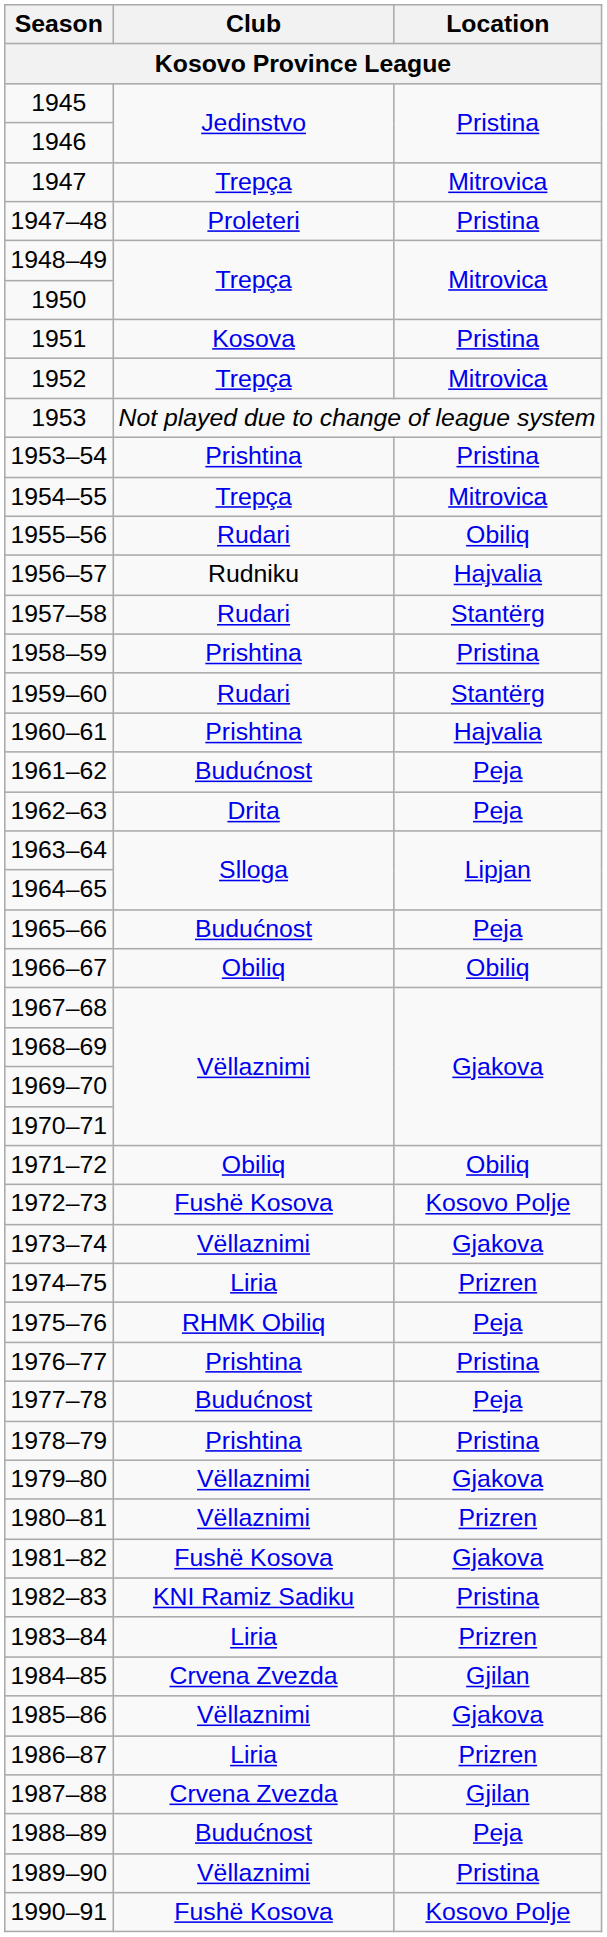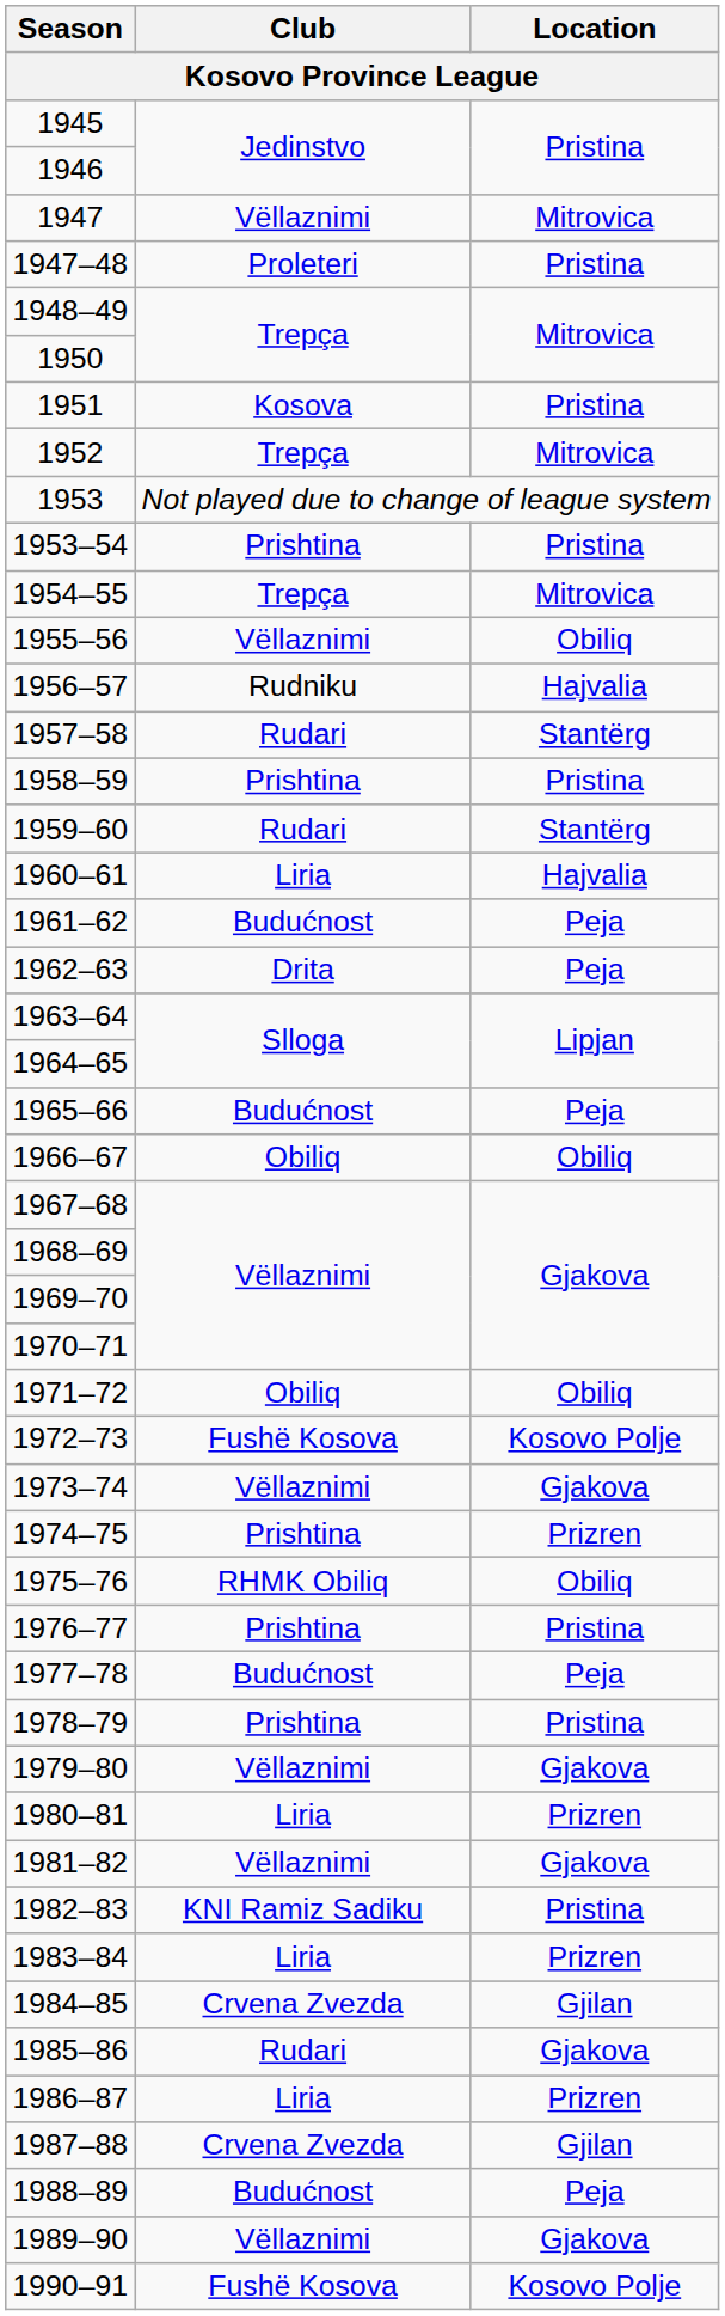 <table class="sortable wikitable plainrowheaders" style="text-align:center">
 <tr>
 <th>Season</th>
 <th>Club</th>
 <th>Location</th>
 </tr>
 <tr>
 <th colspan=3>Kosovo Province League</th>
 </tr>
 <tr>
 <td>1945</td>
 <td rowspan="2"><a href='#'>Jedinstvo</a></td>
 <td rowspan="2"><a href='#'>Pristina</a></td>
 </tr>
 <tr>
 <td>1946</td>
 </tr>
 <tr>
 <td>1947</td>
-<td><a href='#'>Trepça</a></td>
+<td><a href='#'>Vëllaznimi</a></td>
 <td><a href='#'>Mitrovica</a></td>
 </tr>
 <tr>
 <td>1947–48</td>
 <td><a href='#'>Proleteri</a></td>
 <td><a href='#'>Pristina</a></td>
 </tr>
 <tr>
 <td>1948–49</td>
 <td rowspan="2"><a href='#'>Trepça</a></td>
 <td rowspan="2"><a href='#'>Mitrovica</a></td>
 </tr>
 <tr>
 <td>1950</td>
 </tr>
 <tr>
 <td>1951</td>
 <td><a href='#'>Kosova</a></td>
 <td><a href='#'>Pristina</a></td>
 </tr>
 <tr>
 <td>1952</td>
 <td><a href='#'>Trepça</a></td>
 <td><a href='#'>Mitrovica</a></td>
 </tr>
 <tr>
 <td>1953</td>
 <td colspan="2"><em>Not played due to change of league system</em></td>
 </tr>
 <tr>
 <td>1953–54</td>
 <td><a href='#'>Prishtina</a></td>
 <td><a href='#'>Pristina</a></td>
 </tr>
 <tr>
 <td>1954–55</td>
 <td><a href='#'>Trepça</a></td>
 <td><a href='#'>Mitrovica</a></td>
 </tr>
 <tr>
 <td>1955–56</td>
-<td><a href='#'>Rudari</a></td>
+<td><a href='#'>Vëllaznimi</a></td>
 <td><a href='#'>Obiliq</a></td>
 </tr>
 <tr>
 <td>1956–57</td>
 <td>Rudniku</td>
 <td><a href='#'>Hajvalia</a></td>
 </tr>
 <tr>
 <td>1957–58</td>
 <td><a href='#'>Rudari</a></td>
 <td><a href='#'>Stantërg</a></td>
 </tr>
 <tr>
 <td>1958–59</td>
 <td><a href='#'>Prishtina</a></td>
 <td><a href='#'>Pristina</a></td>
 </tr>
 <tr>
 <td>1959–60</td>
 <td><a href='#'>Rudari</a></td>
 <td><a href='#'>Stantërg</a></td>
 </tr>
 <tr>
 <td>1960–61</td>
-<td><a href='#'>Prishtina</a></td>
+<td><a href='#'>Liria</a></td>
 <td><a href='#'>Hajvalia</a></td>
 </tr>
 <tr>
 <td>1961–62</td>
 <td><a href='#'>Budućnost</a></td>
 <td><a href='#'>Peja</a></td>
 </tr>
 <tr>
 <td>1962–63</td>
 <td><a href='#'>Drita</a></td>
 <td><a href='#'>Peja</a></td>
 </tr>
 <tr>
 <td>1963–64</td>
 <td rowspan="2"><a href='#'>Slloga</a></td>
 <td rowspan="2"><a href='#'>Lipjan</a></td>
 </tr>
 <tr>
 <td>1964–65</td>
 </tr>
 <tr>
 <td>1965–66</td>
 <td><a href='#'>Budućnost</a></td>
 <td><a href='#'>Peja</a></td>
 </tr>
 <tr>
 <td>1966–67</td>
 <td><a href='#'>Obiliq</a></td>
 <td><a href='#'>Obiliq</a></td>
 </tr>
 <tr>
 <td>1967–68</td>
 <td rowspan="4"><a href='#'>Vëllaznimi</a></td>
 <td rowspan="4"><a href='#'>Gjakova</a></td>
 </tr>
 <tr>
 <td>1968–69</td>
 </tr>
 <tr>
 <td>1969–70</td>
 </tr>
 <tr>
 <td>1970–71</td>
 </tr>
 <tr>
 <td>1971–72</td>
 <td><a href='#'>Obiliq</a></td>
 <td><a href='#'>Obiliq</a></td>
 </tr>
 <tr>
 <td>1972–73</td>
 <td><a href='#'>Fushë Kosova</a></td>
 <td><a href='#'>Kosovo Polje</a></td>
 </tr>
 <tr>
 <td>1973–74</td>
 <td><a href='#'>Vëllaznimi</a></td>
 <td><a href='#'>Gjakova</a></td>
 </tr>
 <tr>
 <td>1974–75</td>
-<td><a href='#'>Liria</a></td>
+<td><a href='#'>Prishtina</a></td>
 <td><a href='#'>Prizren</a></td>
 </tr>
 <tr>
 <td>1975–76</td>
 <td><a href='#'>RHMK Obiliq</a></td>
-<td><a href='#'>Peja</a></td>
+<td><a href='#'>Obiliq</a></td>
 </tr>
 <tr>
 <td>1976–77</td>
 <td><a href='#'>Prishtina</a></td>
 <td><a href='#'>Pristina</a></td>
 </tr>
 <tr>
 <td>1977–78</td>
 <td><a href='#'>Budućnost</a></td>
 <td><a href='#'>Peja</a></td>
 </tr>
 <tr>
 <td>1978–79</td>
 <td><a href='#'>Prishtina</a></td>
 <td><a href='#'>Pristina</a></td>
 </tr>
 <tr>
 <td>1979–80</td>
 <td><a href='#'>Vëllaznimi</a></td>
 <td><a href='#'>Gjakova</a></td>
 </tr>
 <tr>
 <td>1980–81</td>
-<td><a href='#'>Vëllaznimi</a></td>
+<td><a href='#'>Liria</a></td>
 <td><a href='#'>Prizren</a></td>
 </tr>
 <tr>
 <td>1981–82</td>
-<td><a href='#'>Fushë Kosova</a></td>
+<td><a href='#'>Vëllaznimi</a></td>
 <td><a href='#'>Gjakova</a></td>
 </tr>
 <tr>
 <td>1982–83</td>
 <td><a href='#'>KNI Ramiz Sadiku</a></td>
 <td><a href='#'>Pristina</a></td>
 </tr>
 <tr>
 <td>1983–84</td>
 <td><a href='#'>Liria</a></td>
 <td><a href='#'>Prizren</a></td>
 </tr>
 <tr>
 <td>1984–85</td>
 <td><a href='#'>Crvena Zvezda</a></td>
 <td><a href='#'>Gjilan</a></td>
 </tr>
 <tr>
 <td>1985–86</td>
-<td><a href='#'>Vëllaznimi</a></td>
+<td><a href='#'>Rudari</a></td>
 <td><a href='#'>Gjakova</a></td>
 </tr>
 <tr>
 <td>1986–87</td>
 <td><a href='#'>Liria</a></td>
 <td><a href='#'>Prizren</a></td>
 </tr>
 <tr>
 <td>1987–88</td>
 <td><a href='#'>Crvena Zvezda</a></td>
 <td><a href='#'>Gjilan</a></td>
 </tr>
 <tr>
 <td>1988–89</td>
 <td><a href='#'>Budućnost</a></td>
 <td><a href='#'>Peja</a></td>
 </tr>
 <tr>
 <td>1989–90</td>
 <td><a href='#'>Vëllaznimi</a></td>
-<td><a href='#'>Pristina</a></td>
+<td><a href='#'>Gjakova</a></td>
 </tr>
 <tr>
 <td>1990–91</td>
 <td><a href='#'>Fushë Kosova</a></td>
 <td><a href='#'>Kosovo Polje</a></td>
 </tr>
 </table>
